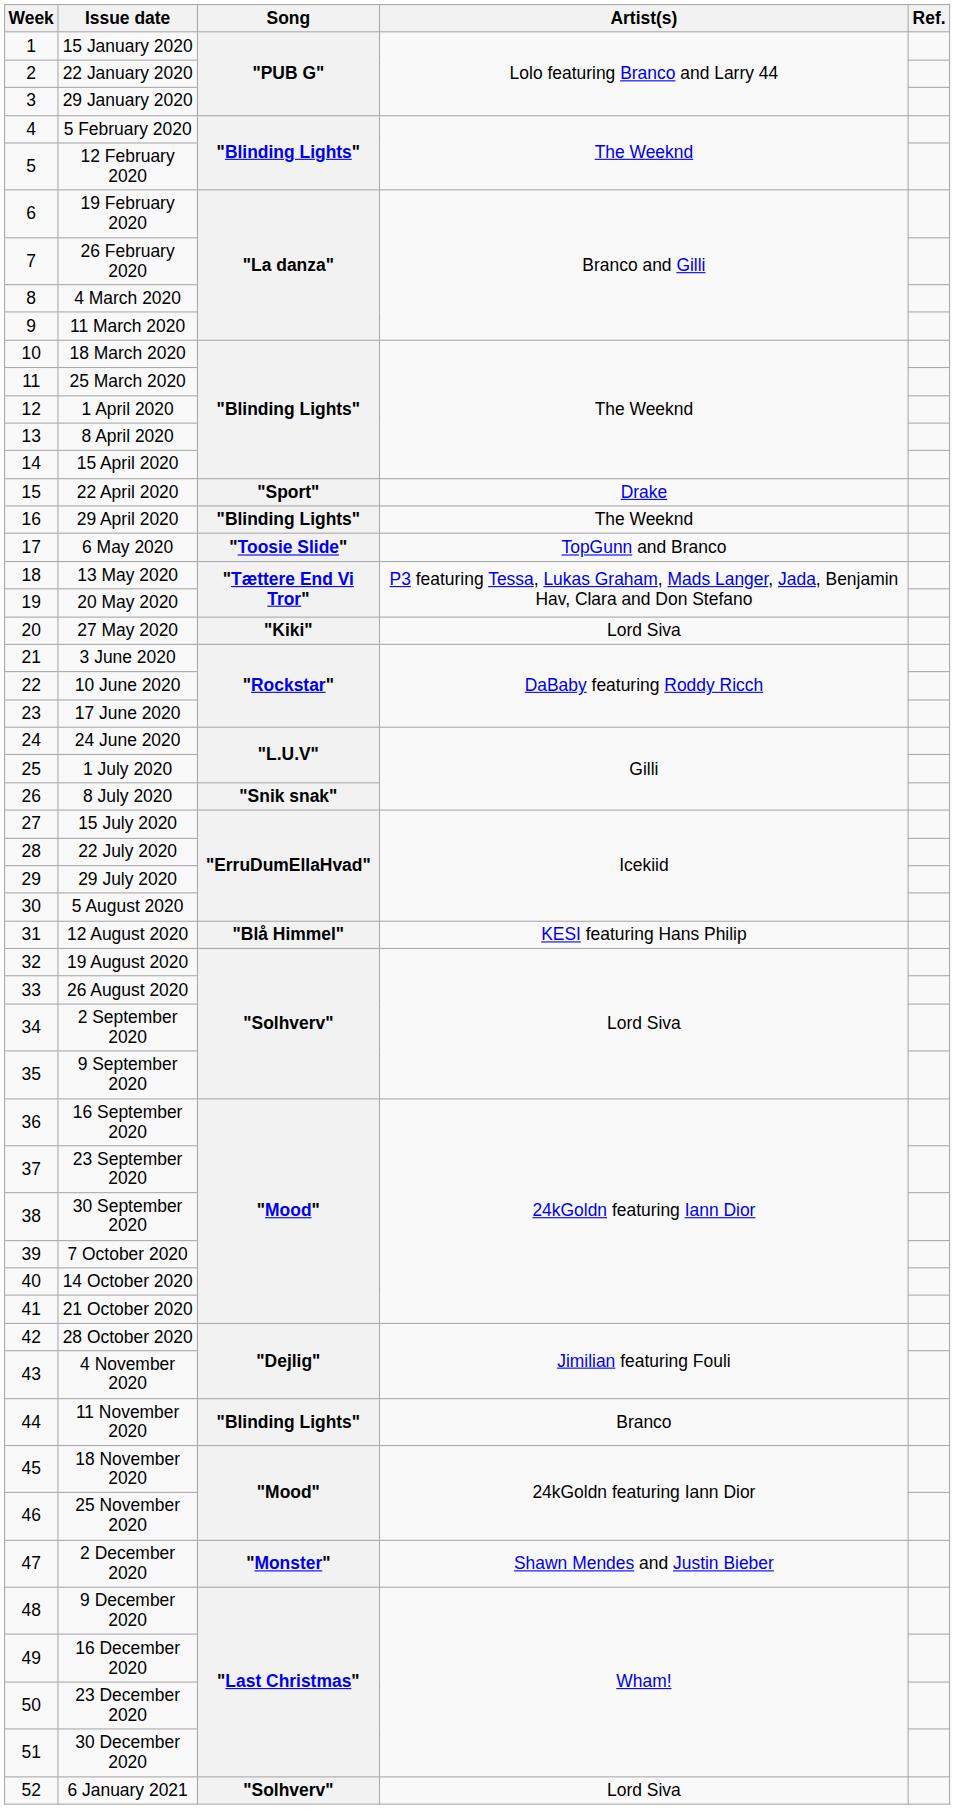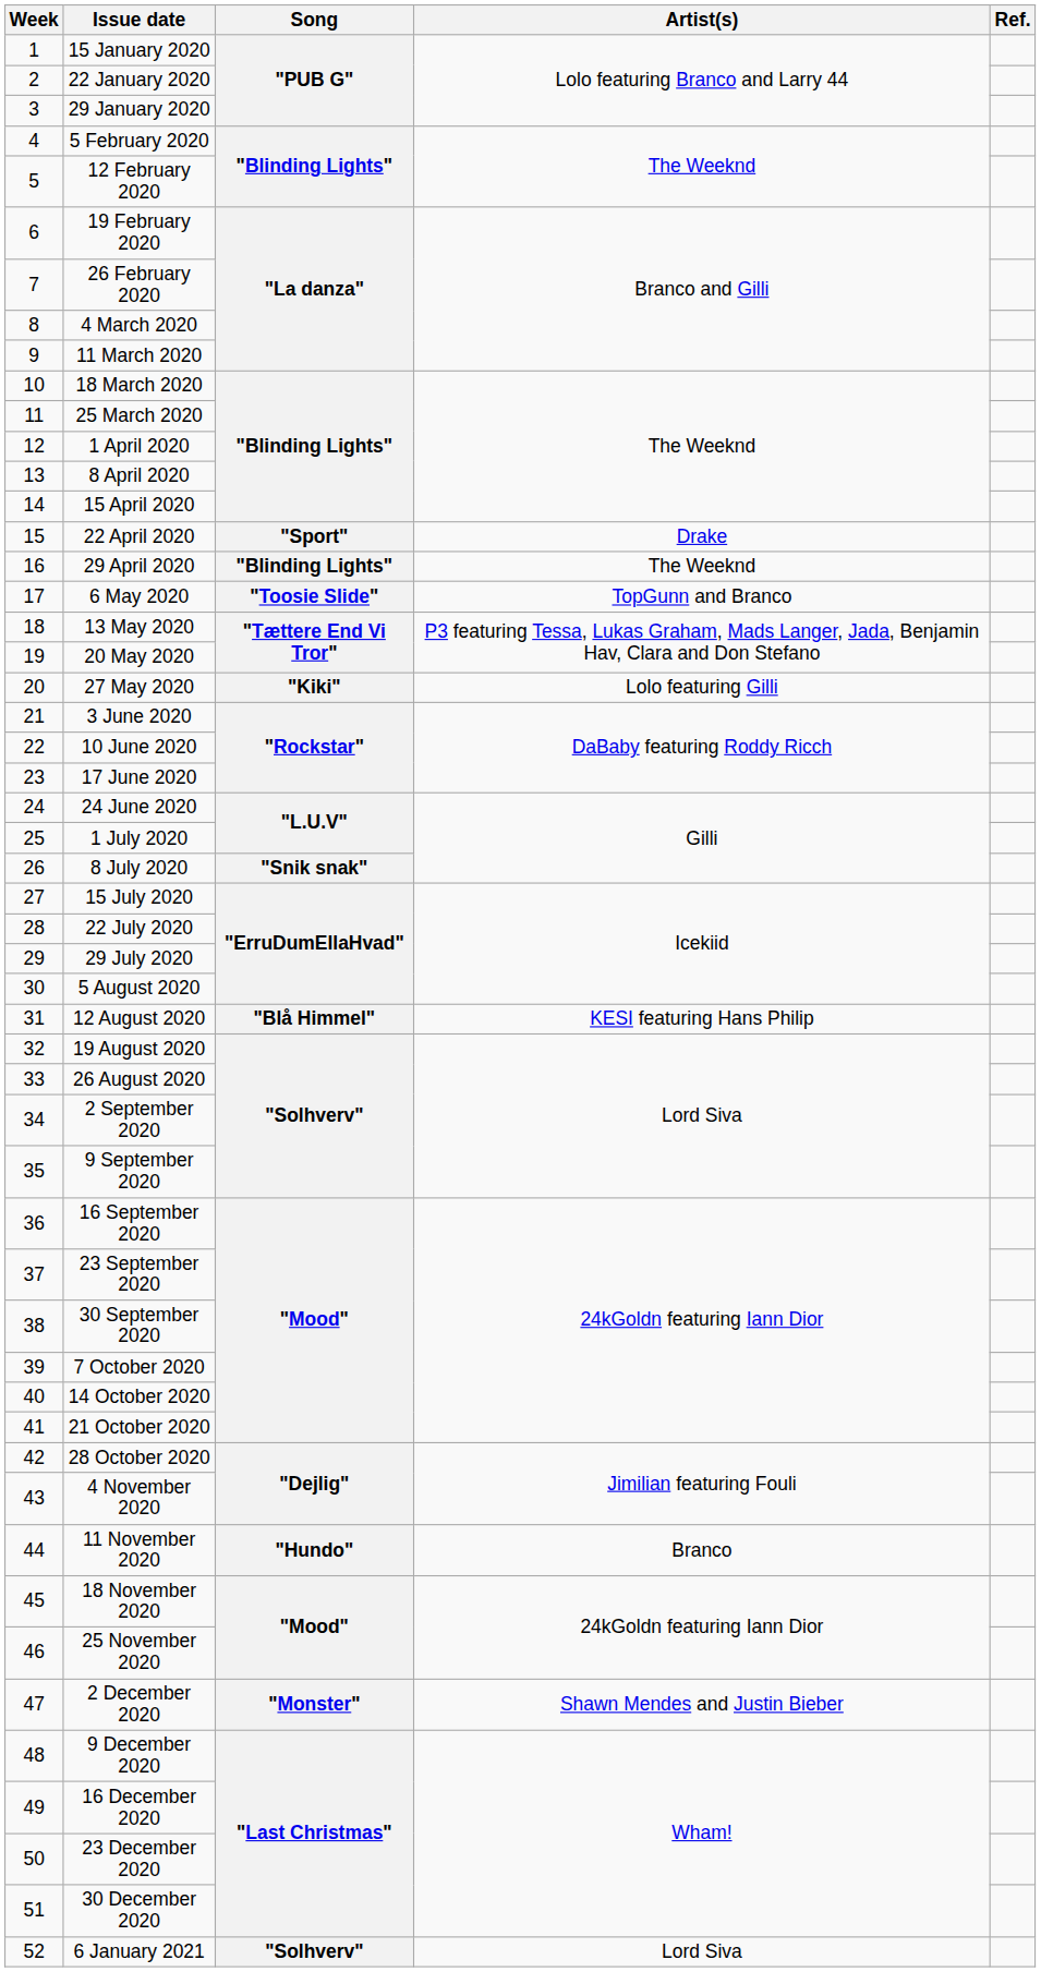 <table class="wikitable plainrowheaders" style="text-align: center;">
 <tr>
 <th scope="col">Week</th>
 <th scope="col">Issue date</th>
 <th scope="col">Song</th>
 <th scope="col">Artist(s)</th>
 <th scope="col">Ref.</th>
 </tr>
 <tr>
 <td>1</td>
 <td>15 January 2020</td>
 <th scope="row" rowspan="3">"PUB G"</th>
 <td rowspan="3">Lolo featuring <a href='#'>Branco</a> and Larry 44</td>
 <td></td>
 </tr>
 <tr>
 <td>2</td>
 <td>22 January 2020</td>
 <td></td>
 </tr>
 <tr>
 <td>3</td>
 <td>29 January 2020</td>
 <td></td>
 </tr>
 <tr>
 <td>4</td>
 <td>5 February 2020</td>
 <th scope="row" rowspan="2">"<a href='#'>Blinding Lights</a>"</th>
 <td rowspan="2"><a href='#'>The Weeknd</a></td>
 <td></td>
 </tr>
 <tr>
 <td>5</td>
 <td>12 February 2020</td>
 <td></td>
 </tr>
 <tr>
 <td>6</td>
 <td>19 February 2020</td>
 <th scope="row" rowspan="4">"La danza"</th>
 <td rowspan="4">Branco and <a href='#'>Gilli</a></td>
 <td></td>
 </tr>
 <tr>
 <td>7</td>
 <td>26 February 2020</td>
 <td></td>
 </tr>
 <tr>
 <td>8</td>
 <td>4 March 2020</td>
 <td></td>
 </tr>
 <tr>
 <td>9</td>
 <td>11 March 2020</td>
 <td></td>
 </tr>
 <tr>
 <td>10</td>
 <td>18 March 2020</td>
 <th scope="row" rowspan="5">"Blinding Lights"</th>
 <td rowspan="5">The Weeknd</td>
 <td></td>
 </tr>
 <tr>
 <td>11</td>
 <td>25 March 2020</td>
 <td></td>
 </tr>
 <tr>
 <td>12</td>
 <td>1 April 2020</td>
 <td></td>
 </tr>
 <tr>
 <td>13</td>
 <td>8 April 2020</td>
 <td></td>
 </tr>
 <tr>
 <td>14</td>
 <td>15 April 2020</td>
 <td></td>
 </tr>
 <tr>
 <td>15</td>
 <td>22 April 2020</td>
 <th scope="row">"Sport"</th>
 <td><a href='#'>Drake</a></td>
 <td></td>
 </tr>
 <tr>
 <td>16</td>
 <td>29 April 2020</td>
 <th scope="row">"Blinding Lights"</th>
 <td>The Weeknd</td>
 <td></td>
 </tr>
 <tr>
 <td>17</td>
 <td>6 May 2020</td>
 <th scope="row">"<a href='#'>Toosie Slide</a>"</th>
 <td><a href='#'>TopGunn</a> and Branco</td>
 <td></td>
 </tr>
 <tr>
 <td>18</td>
 <td>13 May 2020</td>
 <th scope="row" rowspan="2">"<a href='#'>Tættere End Vi Tror</a>"</th>
 <td rowspan="2"><a href='#'>P3</a> featuring <a href='#'>Tessa</a>, <a href='#'>Lukas Graham</a>, <a href='#'>Mads Langer</a>, <a href='#'>Jada</a>, Benjamin Hav, Clara and Don Stefano</td>
 <td></td>
 </tr>
 <tr>
 <td>19</td>
 <td>20 May 2020</td>
 <td></td>
 </tr>
 <tr>
 <td>20</td>
 <td>27 May 2020</td>
 <th scope="row">"Kiki"</th>
-<td>Lord Siva</td>
+<td>Lolo featuring <a href='#'>Gilli</a></td>
 <td></td>
 </tr>
 <tr>
 <td>21</td>
 <td>3 June 2020</td>
 <th scope="row" rowspan="3">"<a href='#'>Rockstar</a>"</th>
 <td rowspan="3"><a href='#'>DaBaby</a> featuring <a href='#'>Roddy Ricch</a></td>
 <td></td>
 </tr>
 <tr>
 <td>22</td>
 <td>10 June 2020</td>
 <td></td>
 </tr>
 <tr>
 <td>23</td>
 <td>17 June 2020</td>
 <td></td>
 </tr>
 <tr>
 <td>24</td>
 <td>24 June 2020</td>
 <th scope="row" rowspan="2">"L.U.V"</th>
 <td rowspan="3">Gilli</td>
 <td></td>
 </tr>
 <tr>
 <td>25</td>
 <td>1 July 2020</td>
 <td></td>
 </tr>
 <tr>
 <td>26</td>
 <td>8 July 2020</td>
 <th scope="row">"Snik snak"</th>
 <td></td>
 </tr>
 <tr>
 <td>27</td>
 <td>15 July 2020</td>
 <th scope="row" rowspan="4">"ErruDumEllaHvad"</th>
 <td rowspan="4">Icekiid</td>
 <td></td>
 </tr>
 <tr>
 <td>28</td>
 <td>22 July 2020</td>
 <td></td>
 </tr>
 <tr>
 <td>29</td>
 <td>29 July 2020</td>
 <td></td>
 </tr>
 <tr>
 <td>30</td>
 <td>5 August 2020</td>
 <td></td>
 </tr>
 <tr>
 <td>31</td>
 <td>12 August 2020</td>
 <th scope="row">"Blå Himmel"</th>
 <td><a href='#'>KESI</a> featuring Hans Philip</td>
 <td></td>
 </tr>
 <tr>
 <td>32</td>
 <td>19 August 2020</td>
 <th scope="row" rowspan="4">"Solhverv"</th>
 <td rowspan="4">Lord Siva</td>
 <td></td>
 </tr>
 <tr>
 <td>33</td>
 <td>26 August 2020</td>
 <td></td>
 </tr>
 <tr>
 <td>34</td>
 <td>2 September 2020</td>
 <td></td>
 </tr>
 <tr>
 <td>35</td>
 <td>9 September 2020</td>
 <td></td>
 </tr>
 <tr>
 <td>36</td>
 <td>16 September 2020</td>
 <th scope="row" rowspan="6">"<a href='#'>Mood</a>"</th>
 <td rowspan="6"><a href='#'>24kGoldn</a> featuring <a href='#'>Iann Dior</a></td>
 <td></td>
 </tr>
 <tr>
 <td>37</td>
 <td>23 September 2020</td>
 <td></td>
 </tr>
 <tr>
 <td>38</td>
 <td>30 September 2020</td>
 <td></td>
 </tr>
 <tr>
 <td>39</td>
 <td>7 October 2020</td>
 <td></td>
 </tr>
 <tr>
 <td>40</td>
 <td>14 October 2020</td>
 <td></td>
 </tr>
 <tr>
 <td>41</td>
 <td>21 October 2020</td>
 <td></td>
 </tr>
 <tr>
 <td>42</td>
 <td>28 October 2020</td>
 <th scope="row" rowspan="2">"Dejlig"</th>
 <td rowspan="2"><a href='#'>Jimilian</a> featuring Fouli</td>
 <td></td>
 </tr>
 <tr>
 <td>43</td>
 <td>4 November 2020</td>
 <td></td>
 </tr>
 <tr>
 <td>44</td>
 <td>11 November 2020</td>
-<th scope="row">"Blinding Lights"</th>
+<th scope="row">"Hundo"</th>
 <td>Branco</td>
 <td></td>
 </tr>
 <tr>
 <td>45</td>
 <td>18 November 2020</td>
 <th scope="row" rowspan="2">"Mood"</th>
 <td rowspan="2">24kGoldn featuring Iann Dior</td>
 <td></td>
 </tr>
 <tr>
 <td>46</td>
 <td>25 November 2020</td>
 <td></td>
 </tr>
 <tr>
 <td>47</td>
 <td>2 December 2020</td>
 <th scope="row">"<a href='#'>Monster</a>"</th>
 <td><a href='#'>Shawn Mendes</a> and <a href='#'>Justin Bieber</a></td>
 <td></td>
 </tr>
 <tr>
 <td>48</td>
 <td>9 December 2020</td>
 <th scope="row" rowspan="4">"<a href='#'>Last Christmas</a>"</th>
 <td rowspan="4"><a href='#'>Wham!</a></td>
 <td></td>
 </tr>
 <tr>
 <td>49</td>
 <td>16 December 2020</td>
 <td></td>
 </tr>
 <tr>
 <td>50</td>
 <td>23 December 2020</td>
 <td></td>
 </tr>
 <tr>
 <td>51</td>
 <td>30 December 2020</td>
 <td></td>
 </tr>
 <tr>
 <td>52</td>
 <td>6 January 2021</td>
 <th scope="row">"Solhverv"</th>
 <td>Lord Siva</td>
 <td></td>
 </tr>
 </table>
